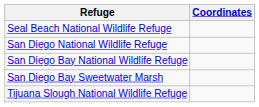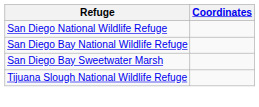 <table class="wikitable" style="float:right; clear:right; margin-left:1em;">
 <tr>
 <th>Refuge</th>
 <th><a href='#'>Coordinates</a></th>
-</tr>
-<tr>
-<td><a href='#'>Seal Beach National Wildlife Refuge</a></td>
-<td></td>
 </tr>
 <tr>
 <td><a href='#'>San Diego National Wildlife Refuge</a></td>
 <td></td>
 </tr>
 <tr>
 <td><a href='#'>San Diego Bay National Wildlife Refuge</a></td>
 <td></td>
 </tr>
 <tr>
 <td><a href='#'>San Diego Bay Sweetwater Marsh</a></td>
 <td></td>
 </tr>
 <tr>
 <td><a href='#'>Tijuana Slough National Wildlife Refuge</a></td>
 <td></td>
 </tr>
 </table>
